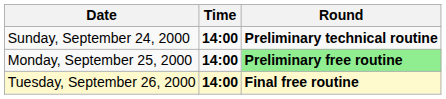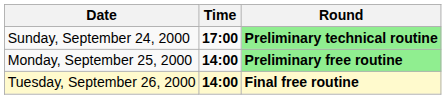 <table class="wikitable">
 <tr>
 <th>Date</th>
 <th>Time</th>
 <th>Round</th>
 </tr>
 <tr>
 <td>Sunday, September 24, 2000</td>
-<td><strong>14:00</strong></td>
-<td><strong> Preliminary technical routine</strong></td>
+<td><strong>17:00</strong></td>
+<td style="background: lightgreen;"><strong> Preliminary technical routine</strong></td>
 </tr>
 <tr>
 <td>Monday, September 25, 2000</td>
 <td><strong>14:00</strong></td>
 <td style="background: lightgreen;"><strong> Preliminary free routine</strong></td>
 </tr>
 <tr>
 <td style=background:lemonchiffon>Tuesday, September 26, 2000</td>
 <td style=background:lemonchiffon><strong>14:00</strong></td>
 <td style=background:lemonchiffon><strong> Final free routine</strong></td>
 </tr>
 </table>
